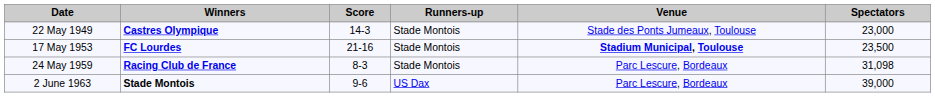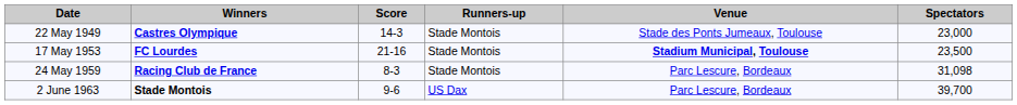 <table bgcolor="#f7f8ff" cellpadding="4" width="90%" cellspacing="0" border="1" style="font-size: 100%; border: grey solid 1px; border-collapse: collapse;">
 <tr bgcolor="#CCCCCC">
 <td align=center><strong>Date</strong></td>
 <td align=center><strong>Winners</strong></td>
 <td align=center><strong>Score</strong></td>
 <td align=center><strong>Runners-up</strong></td>
 <td align=center><strong>Venue</strong></td>
 <td align=center><strong>Spectators</strong></td>
 </tr>
 <tr>
 <td align=center>22 May 1949</td>
 <td><strong><a href='#'>Castres Olympique</a></strong></td>
 <td align=center>14-3</td>
 <td>Stade Montois</td>
 <td align=center><a href='#'>Stade des Ponts Jumeaux</a>, <a href='#'>Toulouse</a></td>
 <td align=center>23,000</td>
 </tr>
 <tr>
 <td align=center>17 May 1953</td>
 <td><strong><a href='#'>FC Lourdes</a></strong></td>
 <td align=center>21-16</td>
 <td>Stade Montois</td>
 <td align=center><strong><a href='#'>Stadium Municipal</a>, <a href='#'>Toulouse</a></strong></td>
 <td align=center>23,500</td>
 </tr>
 <tr>
 <td align=center>24 May 1959</td>
 <td><strong><a href='#'>Racing Club de France</a></strong></td>
 <td align=center>8-3</td>
 <td>Stade Montois</td>
 <td align=center><a href='#'>Parc Lescure</a>, <a href='#'>Bordeaux</a></td>
 <td align=center>31,098</td>
 </tr>
 <tr>
 <td align=center>2 June 1963</td>
 <td><strong>Stade Montois</strong></td>
 <td align=center>9-6</td>
 <td><a href='#'>US Dax</a></td>
 <td align=center><a href='#'>Parc Lescure</a>, <a href='#'>Bordeaux</a></td>
-<td align=center>39,000</td>
+<td align=center>39,700</td>
 </tr>
 </table>
